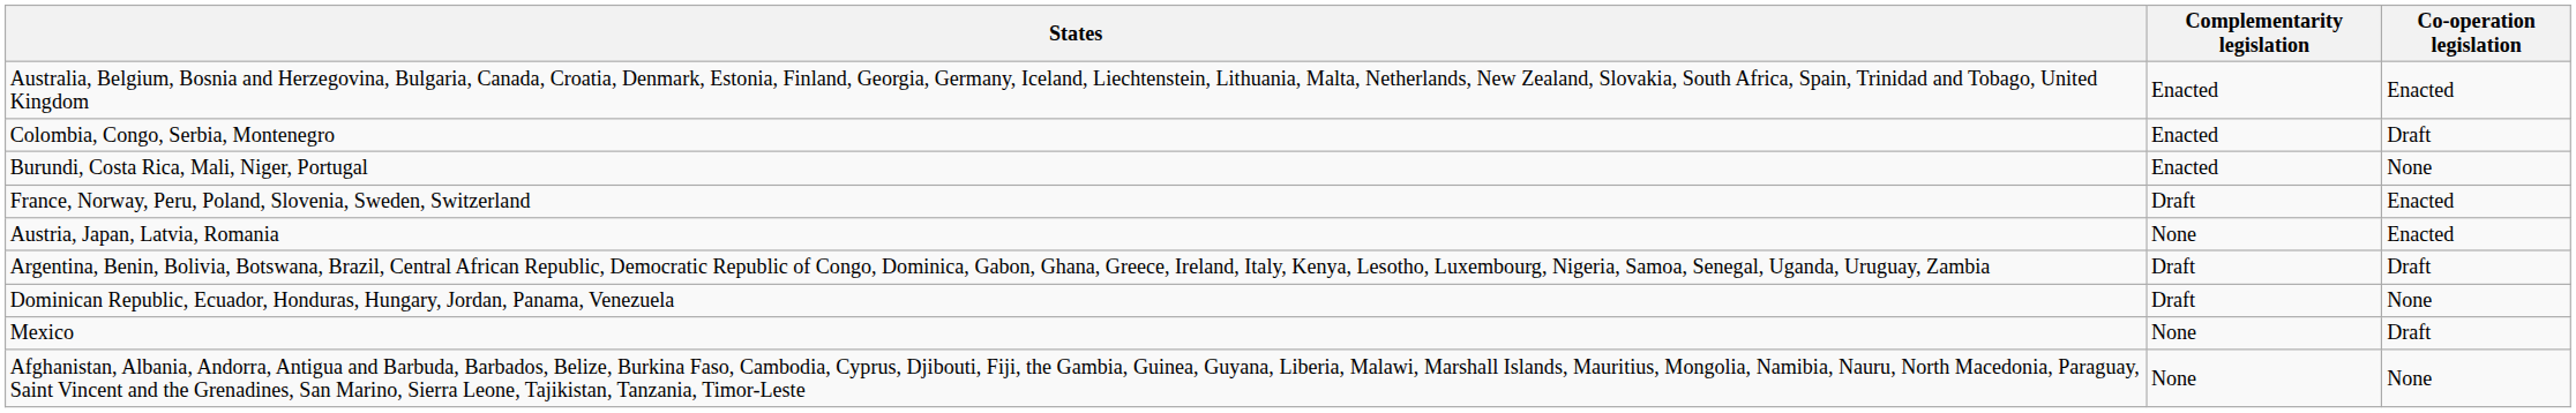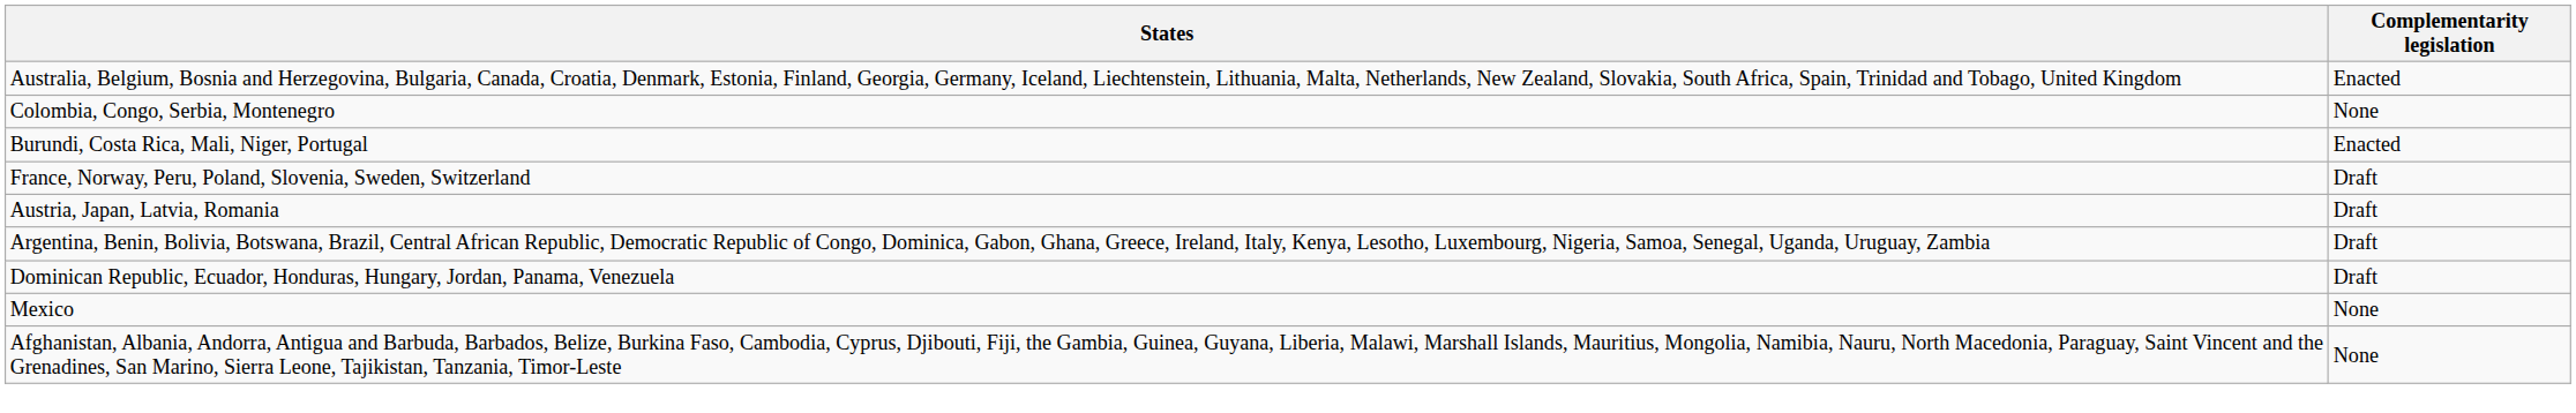 <table class="wikitable">
 <tr>
 <th>States</th>
 <th>Complementarity legislation</th>
-<th>Co-operation legislation</th>
 </tr>
 <tr>
 <td>Australia, Belgium, Bosnia and Herzegovina, Bulgaria, Canada, Croatia, Denmark, Estonia, Finland, Georgia, Germany, Iceland, Liechtenstein, Lithuania, Malta, Netherlands, New Zealand, Slovakia, South Africa, Spain, Trinidad and Tobago, United Kingdom</td>
 <td>Enacted</td>
-<td>Enacted</td>
 </tr>
 <tr>
 <td>Colombia, Congo, Serbia, Montenegro</td>
-<td>Enacted</td>
-<td>Draft</td>
+<td>None</td>
 </tr>
 <tr>
 <td>Burundi, Costa Rica, Mali, Niger, Portugal</td>
 <td>Enacted</td>
-<td>None</td>
 </tr>
 <tr>
 <td>France, Norway, Peru, Poland, Slovenia, Sweden, Switzerland</td>
 <td>Draft</td>
-<td>Enacted</td>
 </tr>
 <tr>
 <td>Austria, Japan, Latvia, Romania</td>
-<td>None</td>
-<td>Enacted</td>
+<td>Draft</td>
 </tr>
 <tr>
 <td>Argentina, Benin, Bolivia, Botswana, Brazil, Central African Republic, Democratic Republic of Congo, Dominica, Gabon, Ghana, Greece, Ireland, Italy, Kenya, Lesotho, Luxembourg, Nigeria, Samoa, Senegal, Uganda, Uruguay, Zambia</td>
-<td>Draft</td>
 <td>Draft</td>
 </tr>
 <tr>
 <td>Dominican Republic, Ecuador, Honduras, Hungary, Jordan, Panama, Venezuela</td>
 <td>Draft</td>
-<td>None</td>
 </tr>
 <tr>
 <td>Mexico</td>
 <td>None</td>
-<td>Draft</td>
 </tr>
 <tr>
 <td>Afghanistan, Albania, Andorra, Antigua and Barbuda, Barbados, Belize, Burkina Faso, Cambodia, Cyprus, Djibouti, Fiji, the Gambia, Guinea, Guyana, Liberia, Malawi, Marshall Islands, Mauritius, Mongolia, Namibia, Nauru, North Macedonia, Paraguay, Saint Vincent and the Grenadines, San Marino, Sierra Leone, Tajikistan, Tanzania, Timor-Leste</td>
 <td>None</td>
-<td>None</td>
 </tr>
 </table>
